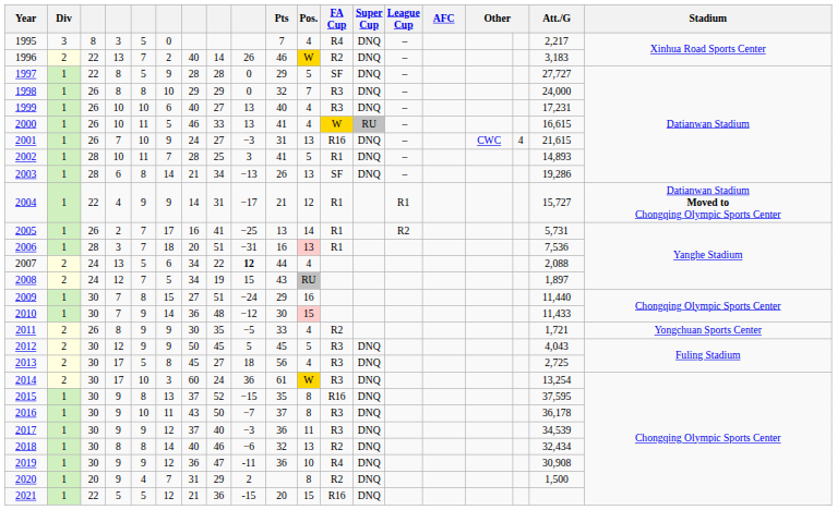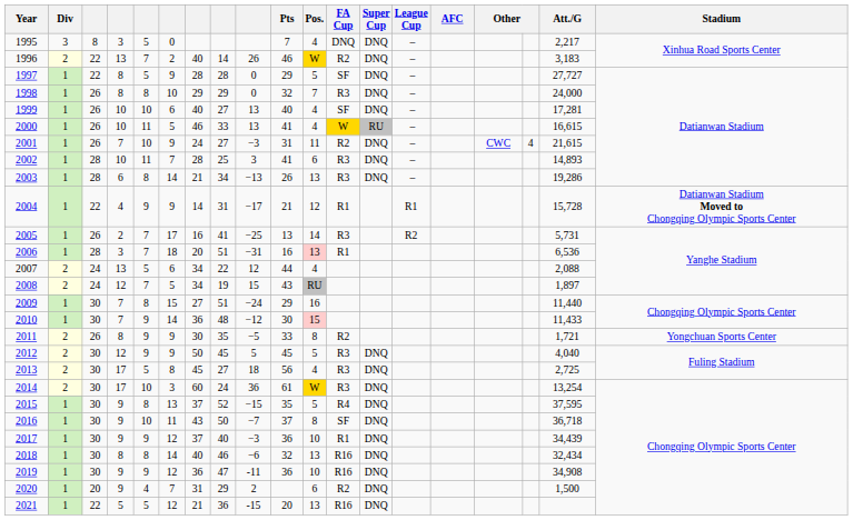 <table class="wikitable sortable" width=100% style=text-align:Center>
 <tr>
 <th>Year</th>
 <th>Div</th>
 <th></th>
 <th></th>
 <th></th>
 <th></th>
 <th></th>
 <th></th>
 <th></th>
 <th>Pts</th>
 <th width=2%>Pos.</th>
 <th width=4%><a href='#'>FA Cup</a></th>
 <th width=2%><a href='#'>Super Cup</a></th>
 <th width=2%><a href='#'>League Cup</a></th>
 <th><a href='#'>AFC</a></th>
 <th colspan=2>Other</th>
 <th>Att./G</th>
 <th>Stadium</th>
 </tr>
 <tr>
 <td>1995</td>
 <td>3</td>
 <td>8</td>
 <td>3</td>
 <td>5</td>
 <td>0</td>
 <td></td>
 <td></td>
 <td></td>
 <td>7</td>
 <td>4</td>
-<td>R4</td>
+<td>DNQ</td>
 <td>DNQ</td>
 <td> –</td>
 <td></td>
 <td></td>
 <td></td>
 <td>2,217</td>
 <td align=center rowspan=2><a href='#'>Xinhua Road Sports Center</a></td>
 </tr>
 <tr>
 <td>1996</td>
 <td bgcolor=#FFFFE0>2</td>
 <td>22</td>
 <td>13</td>
 <td>7</td>
 <td>2</td>
 <td>40</td>
 <td>14</td>
 <td>26</td>
 <td>46</td>
 <td bgcolor=#FFD700>W</td>
 <td>R2</td>
 <td>DNQ</td>
 <td> –</td>
 <td></td>
 <td></td>
 <td></td>
 <td>3,183</td>
 </tr>
 <tr>
 <td><a href='#'>1997</a></td>
 <td bgcolor=#D0F0C0>1</td>
 <td>22</td>
 <td>8</td>
 <td>5</td>
 <td>9</td>
 <td>28</td>
 <td>28</td>
 <td>0</td>
 <td>29</td>
 <td>5</td>
 <td>SF</td>
 <td>DNQ</td>
 <td> –</td>
 <td></td>
 <td></td>
 <td></td>
 <td>27,727</td>
 <td align=center rowspan=7><a href='#'>Datianwan Stadium</a></td>
 </tr>
 <tr>
 <td><a href='#'>1998</a></td>
 <td bgcolor=#D0F0C0>1</td>
 <td>26</td>
 <td>8</td>
 <td>8</td>
 <td>10</td>
 <td>29</td>
 <td>29</td>
 <td>0</td>
 <td>32</td>
 <td>7</td>
 <td>R3</td>
 <td>DNQ</td>
 <td> –</td>
 <td></td>
 <td></td>
 <td></td>
 <td>24,000</td>
 </tr>
 <tr>
 <td><a href='#'>1999</a></td>
 <td bgcolor=#D0F0C0>1</td>
 <td>26</td>
 <td>10</td>
 <td>10</td>
 <td>6</td>
 <td>40</td>
 <td>27</td>
 <td>13</td>
 <td>40</td>
 <td>4</td>
-<td>R3</td>
+<td>SF</td>
 <td>DNQ</td>
 <td> –</td>
 <td></td>
 <td></td>
 <td></td>
-<td>17,231</td>
+<td>17,281</td>
 </tr>
 <tr>
 <td><a href='#'>2000</a></td>
 <td bgcolor=#D0F0C0>1</td>
 <td>26</td>
 <td>10</td>
 <td>11</td>
 <td>5</td>
 <td>46</td>
 <td>33</td>
 <td>13</td>
 <td>41</td>
 <td>4</td>
 <td bgcolor=#FFD700>W</td>
 <td bgcolor=#C0C0C0>RU</td>
 <td> –</td>
 <td></td>
 <td></td>
 <td></td>
 <td>16,615</td>
 </tr>
 <tr>
 <td><a href='#'>2001</a></td>
 <td bgcolor=#D0F0C0>1</td>
 <td>26</td>
 <td>7</td>
 <td>10</td>
 <td>9</td>
 <td>24</td>
 <td>27</td>
 <td>−3</td>
 <td>31</td>
-<td>13</td>
-<td>R16</td>
+<td>11</td>
+<td>R2</td>
 <td>DNQ</td>
 <td> –</td>
 <td></td>
 <td><a href='#'>CWC</a></td>
 <td>4</td>
 <td>21,615</td>
 </tr>
 <tr>
 <td><a href='#'>2002</a></td>
 <td bgcolor=#D0F0C0>1</td>
 <td>28</td>
 <td>10</td>
 <td>11</td>
 <td>7</td>
 <td>28</td>
 <td>25</td>
 <td>3</td>
 <td>41</td>
-<td>5</td>
-<td>R1</td>
+<td>6</td>
+<td>R3</td>
 <td>DNQ</td>
 <td> –</td>
 <td></td>
 <td></td>
 <td></td>
 <td>14,893</td>
 </tr>
 <tr>
 <td><a href='#'>2003</a></td>
 <td bgcolor=#D0F0C0>1</td>
 <td>28</td>
 <td>6</td>
 <td>8</td>
 <td>14</td>
 <td>21</td>
 <td>34</td>
 <td>−13</td>
 <td>26</td>
 <td>13</td>
-<td>SF</td>
+<td>R3</td>
 <td>DNQ</td>
 <td> –</td>
 <td></td>
 <td></td>
 <td></td>
 <td>19,286</td>
 </tr>
 <tr>
 <td><a href='#'>2004</a></td>
 <td bgcolor=#D0F0C0>1</td>
 <td>22</td>
 <td>4</td>
 <td>9</td>
 <td>9</td>
 <td>14</td>
 <td>31</td>
 <td>−17</td>
 <td>21</td>
 <td>12</td>
 <td>R1</td>
 <td></td>
 <td>R1</td>
 <td></td>
 <td></td>
 <td></td>
-<td>15,727</td>
+<td>15,728</td>
 <td><a href='#'>Datianwan Stadium</a><br><strong>Moved to</strong><br><a href='#'>Chongqing Olympic Sports Center</a></td>
 </tr>
 <tr>
 <td><a href='#'>2005</a></td>
 <td bgcolor=#D0F0C0>1</td>
 <td>26</td>
 <td>2</td>
 <td>7</td>
 <td>17</td>
 <td>16</td>
 <td>41</td>
 <td>−25</td>
 <td>13</td>
 <td>14</td>
-<td>R1</td>
+<td>R3</td>
 <td></td>
 <td>R2</td>
 <td></td>
 <td></td>
 <td></td>
 <td>5,731</td>
 <td align=center rowspan=4><a href='#'>Yanghe Stadium</a></td>
 </tr>
 <tr>
 <td><a href='#'>2006</a></td>
 <td bgcolor=#D0F0C0>1</td>
 <td>28</td>
 <td>3</td>
 <td>7</td>
 <td>18</td>
 <td>20</td>
 <td>51</td>
 <td>−31</td>
 <td>16</td>
 <td bgcolor=#ffcccc>13</td>
 <td>R1</td>
 <td></td>
 <td></td>
 <td></td>
 <td></td>
 <td></td>
-<td>7,536</td>
+<td>6,536</td>
 </tr>
 <tr>
 <td>2007</td>
 <td bgcolor=#FFFFE0>2</td>
 <td>24</td>
 <td>13</td>
 <td>5</td>
 <td>6</td>
 <td>34</td>
 <td>22</td>
-<td><strong>12</strong></td>
+<td>12</td>
 <td>44</td>
 <td>4</td>
 <td></td>
 <td></td>
 <td></td>
 <td></td>
 <td></td>
 <td></td>
 <td>2,088</td>
 </tr>
 <tr>
 <td><a href='#'>2008</a></td>
 <td bgcolor=#FFFFE0>2</td>
 <td>24</td>
 <td>12</td>
 <td>7</td>
 <td>5</td>
 <td>34</td>
 <td>19</td>
 <td>15</td>
 <td>43</td>
 <td bgcolor=#C0C0C0>RU</td>
 <td></td>
 <td></td>
 <td></td>
 <td></td>
 <td></td>
 <td></td>
 <td>1,897</td>
 </tr>
 <tr>
 <td><a href='#'>2009</a></td>
 <td bgcolor=#D0F0C0>1</td>
 <td>30</td>
 <td>7</td>
 <td>8</td>
 <td>15</td>
 <td>27</td>
 <td>51</td>
 <td>−24</td>
 <td>29</td>
 <td>16</td>
 <td></td>
 <td></td>
 <td></td>
 <td></td>
 <td></td>
 <td></td>
 <td>11,440</td>
 <td align=center rowspan=2><a href='#'>Chongqing Olympic Sports Center</a></td>
 </tr>
 <tr>
 <td><a href='#'>2010</a></td>
 <td bgcolor=#D0F0C0>1</td>
 <td>30</td>
 <td>7</td>
 <td>9</td>
 <td>14</td>
 <td>36</td>
 <td>48</td>
 <td>−12</td>
 <td>30</td>
 <td bgcolor=#ffcccc>15</td>
 <td></td>
 <td></td>
 <td></td>
 <td></td>
 <td></td>
 <td></td>
 <td>11,433</td>
 </tr>
 <tr>
 <td><a href='#'>2011</a></td>
 <td bgcolor=#FFFFE0>2</td>
 <td>26</td>
 <td>8</td>
 <td>9</td>
 <td>9</td>
 <td>30</td>
 <td>35</td>
 <td>−5</td>
 <td>33</td>
-<td>4</td>
+<td>8</td>
 <td>R2</td>
 <td></td>
 <td></td>
 <td></td>
 <td></td>
 <td></td>
 <td>1,721</td>
 <td><a href='#'>Yongchuan Sports Center</a></td>
 </tr>
 <tr>
 <td><a href='#'>2012</a></td>
 <td bgcolor=#FFFFE0>2</td>
 <td>30</td>
 <td>12</td>
 <td>9</td>
 <td>9</td>
 <td>50</td>
 <td>45</td>
 <td>5</td>
 <td>45</td>
 <td>5</td>
 <td>R3</td>
 <td>DNQ</td>
 <td></td>
 <td></td>
 <td></td>
 <td></td>
-<td>4,043</td>
+<td>4,040</td>
 <td align=center rowspan=2><a href='#'>Fuling Stadium</a></td>
 </tr>
 <tr>
 <td><a href='#'>2013</a></td>
 <td bgcolor=#FFFFE0>2</td>
 <td>30</td>
 <td>17</td>
 <td>5</td>
 <td>8</td>
 <td>45</td>
 <td>27</td>
 <td>18</td>
 <td>56</td>
 <td>4</td>
 <td>R3</td>
 <td>DNQ</td>
 <td></td>
 <td></td>
 <td></td>
 <td></td>
 <td>2,725</td>
 </tr>
 <tr>
 <td><a href='#'>2014</a></td>
 <td bgcolor=#FFFFE0>2</td>
 <td>30</td>
 <td>17</td>
 <td>10</td>
 <td>3</td>
 <td>60</td>
 <td>24</td>
 <td>36</td>
 <td>61</td>
 <td bgcolor=#FFD700>W</td>
 <td>R3</td>
 <td>DNQ</td>
 <td></td>
 <td></td>
 <td></td>
 <td></td>
 <td>13,254</td>
 <td align=center rowspan=9><a href='#'>Chongqing Olympic Sports Center</a></td>
 </tr>
 <tr>
 <td><a href='#'>2015</a></td>
 <td bgcolor=#D0F0C0>1</td>
 <td>30</td>
 <td>9</td>
 <td>8</td>
 <td>13</td>
 <td>37</td>
 <td>52</td>
 <td>−15</td>
 <td>35</td>
-<td>8</td>
-<td>R16</td>
+<td>5</td>
+<td>R4</td>
 <td>DNQ</td>
 <td></td>
 <td></td>
 <td></td>
 <td></td>
 <td>37,595</td>
 </tr>
 <tr>
 <td><a href='#'>2016</a></td>
 <td bgcolor=#D0F0C0>1</td>
 <td>30</td>
 <td>9</td>
 <td>10</td>
 <td>11</td>
 <td>43</td>
 <td>50</td>
 <td>−7</td>
 <td>37</td>
 <td>8</td>
-<td>R3</td>
+<td>SF</td>
 <td>DNQ</td>
 <td></td>
 <td></td>
 <td></td>
 <td></td>
-<td>36,178</td>
+<td>36,718</td>
 </tr>
 <tr>
 <td><a href='#'>2017</a></td>
 <td bgcolor=#D0F0C0>1</td>
 <td>30</td>
 <td>9</td>
 <td>9</td>
 <td>12</td>
 <td>37</td>
 <td>40</td>
 <td>−3</td>
 <td>36</td>
-<td>11</td>
-<td>R3</td>
+<td>10</td>
+<td>R1</td>
 <td>DNQ</td>
 <td></td>
 <td></td>
 <td></td>
 <td></td>
-<td>34,539</td>
+<td>34,439</td>
 </tr>
 <tr>
 <td><a href='#'>2018</a></td>
 <td bgcolor=#D0F0C0>1</td>
 <td>30</td>
 <td>8</td>
 <td>8</td>
 <td>14</td>
 <td>40</td>
 <td>46</td>
 <td>−6</td>
 <td>32</td>
 <td>13</td>
-<td>R2</td>
+<td>R16</td>
 <td>DNQ</td>
 <td></td>
 <td></td>
 <td></td>
 <td></td>
 <td>32,434</td>
 </tr>
 <tr>
 <td><a href='#'>2019</a></td>
 <td bgcolor=#D0F0C0>1</td>
 <td>30</td>
 <td>9</td>
 <td>9</td>
 <td>12</td>
 <td>36</td>
 <td>47</td>
 <td>-11</td>
 <td>36</td>
 <td>10</td>
-<td>R4</td>
+<td>R16</td>
 <td>DNQ</td>
 <td></td>
 <td></td>
 <td></td>
 <td></td>
-<td>30,908</td>
+<td>34,908</td>
 </tr>
 <tr>
 <td><a href='#'>2020</a></td>
 <td bgcolor=#D0F0C0>1</td>
 <td>20</td>
 <td>9</td>
 <td>4</td>
 <td>7</td>
 <td>31</td>
 <td>29</td>
 <td>2</td>
 <td></td>
-<td>8</td>
+<td>6</td>
 <td>R2</td>
 <td>DNQ</td>
 <td></td>
 <td></td>
 <td></td>
 <td></td>
 <td>1,500 </td>
 </tr>
 <tr>
 <td><a href='#'>2021</a></td>
 <td bgcolor=#D0F0C0>1</td>
 <td>22</td>
 <td>5</td>
 <td>5</td>
 <td>12</td>
 <td>21</td>
 <td>36</td>
 <td>-15</td>
 <td>20</td>
-<td>15</td>
+<td>13</td>
 <td>R16</td>
 <td>DNQ</td>
 <td></td>
 <td></td>
 <td></td>
 <td></td>
 <td></td>
 </tr>
 </table>
